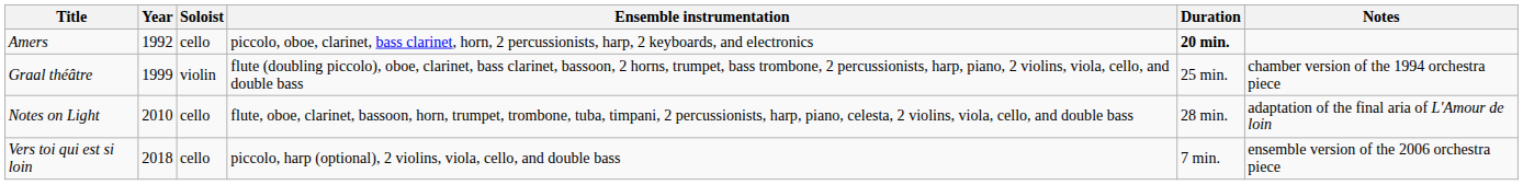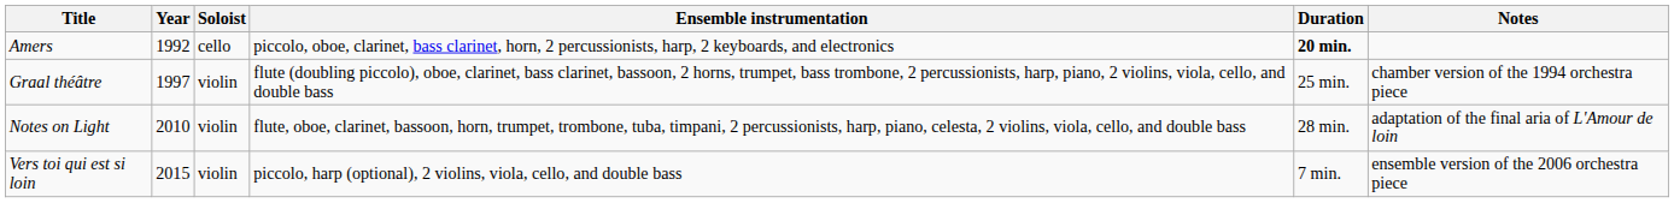 <table class="wikitable sortable">
 <tr>
 <th>Title</th>
 <th>Year</th>
 <th>Soloist</th>
 <th>Ensemble instrumentation</th>
 <th>Duration</th>
 <th>Notes</th>
 </tr>
 <tr>
 <td><em>Amers</em></td>
 <td>1992</td>
 <td>cello</td>
 <td>piccolo, oboe, clarinet, <a href='#'>bass clarinet</a>, horn, 2 percussionists, harp, 2 keyboards, and electronics</td>
 <td><strong>20 min.</strong></td>
 <td></td>
 </tr>
 <tr>
 <td><em>Graal théâtre</em></td>
-<td>1999</td>
+<td>1997</td>
 <td>violin</td>
 <td>flute (doubling piccolo), oboe, clarinet, bass clarinet, bassoon, 2 horns, trumpet, bass trombone, 2 percussionists, harp, piano, 2 violins, viola, cello, and double bass</td>
 <td>25 min.</td>
 <td>chamber version of the 1994 orchestra piece</td>
 </tr>
 <tr>
 <td><em>Notes on Light</em></td>
 <td>2010</td>
-<td>cello</td>
+<td>violin</td>
 <td>flute, oboe, clarinet, bassoon, horn, trumpet, trombone, tuba, timpani, 2 percussionists, harp, piano, celesta, 2 violins, viola, cello, and double bass</td>
 <td>28 min.</td>
 <td>adaptation of the final aria of <em>L'Amour de loin</em></td>
 </tr>
 <tr>
 <td><em>Vers toi qui est si loin</em></td>
-<td>2018</td>
-<td>cello</td>
+<td>2015</td>
+<td>violin</td>
 <td>piccolo, harp (optional), 2 violins, viola, cello, and double bass</td>
 <td>7 min.</td>
 <td>ensemble version of the 2006 orchestra piece</td>
 </tr>
 </table>
